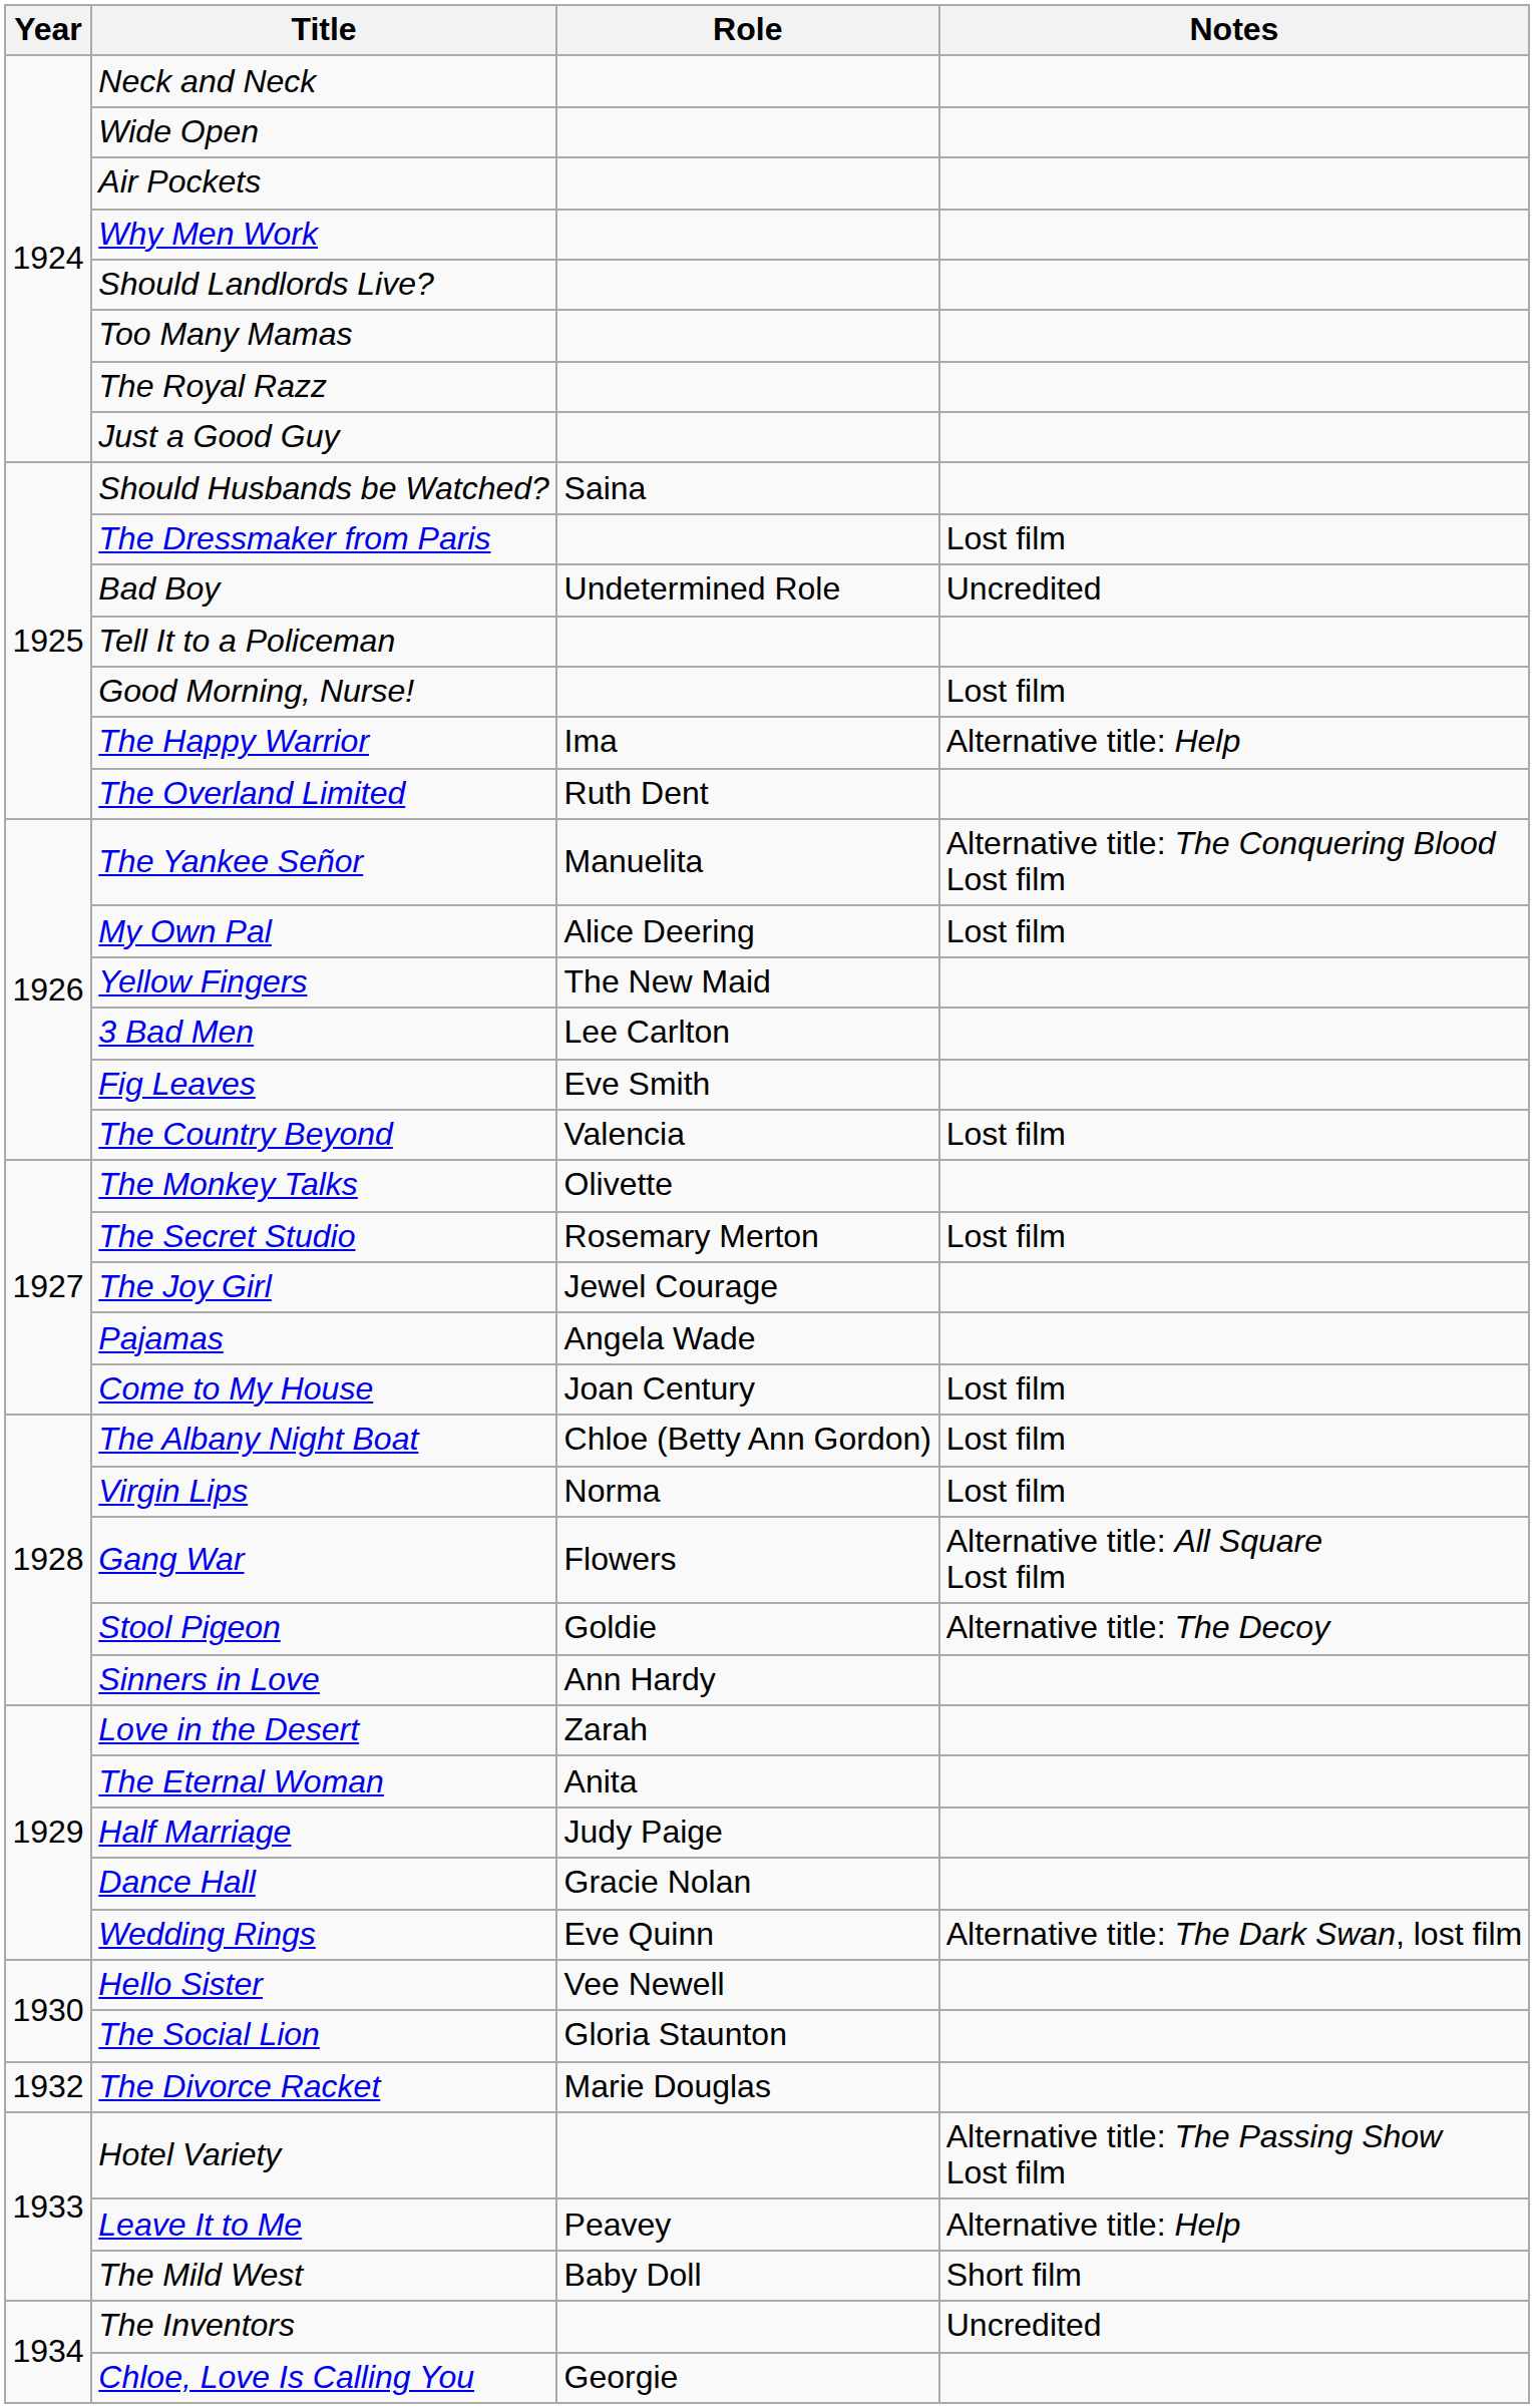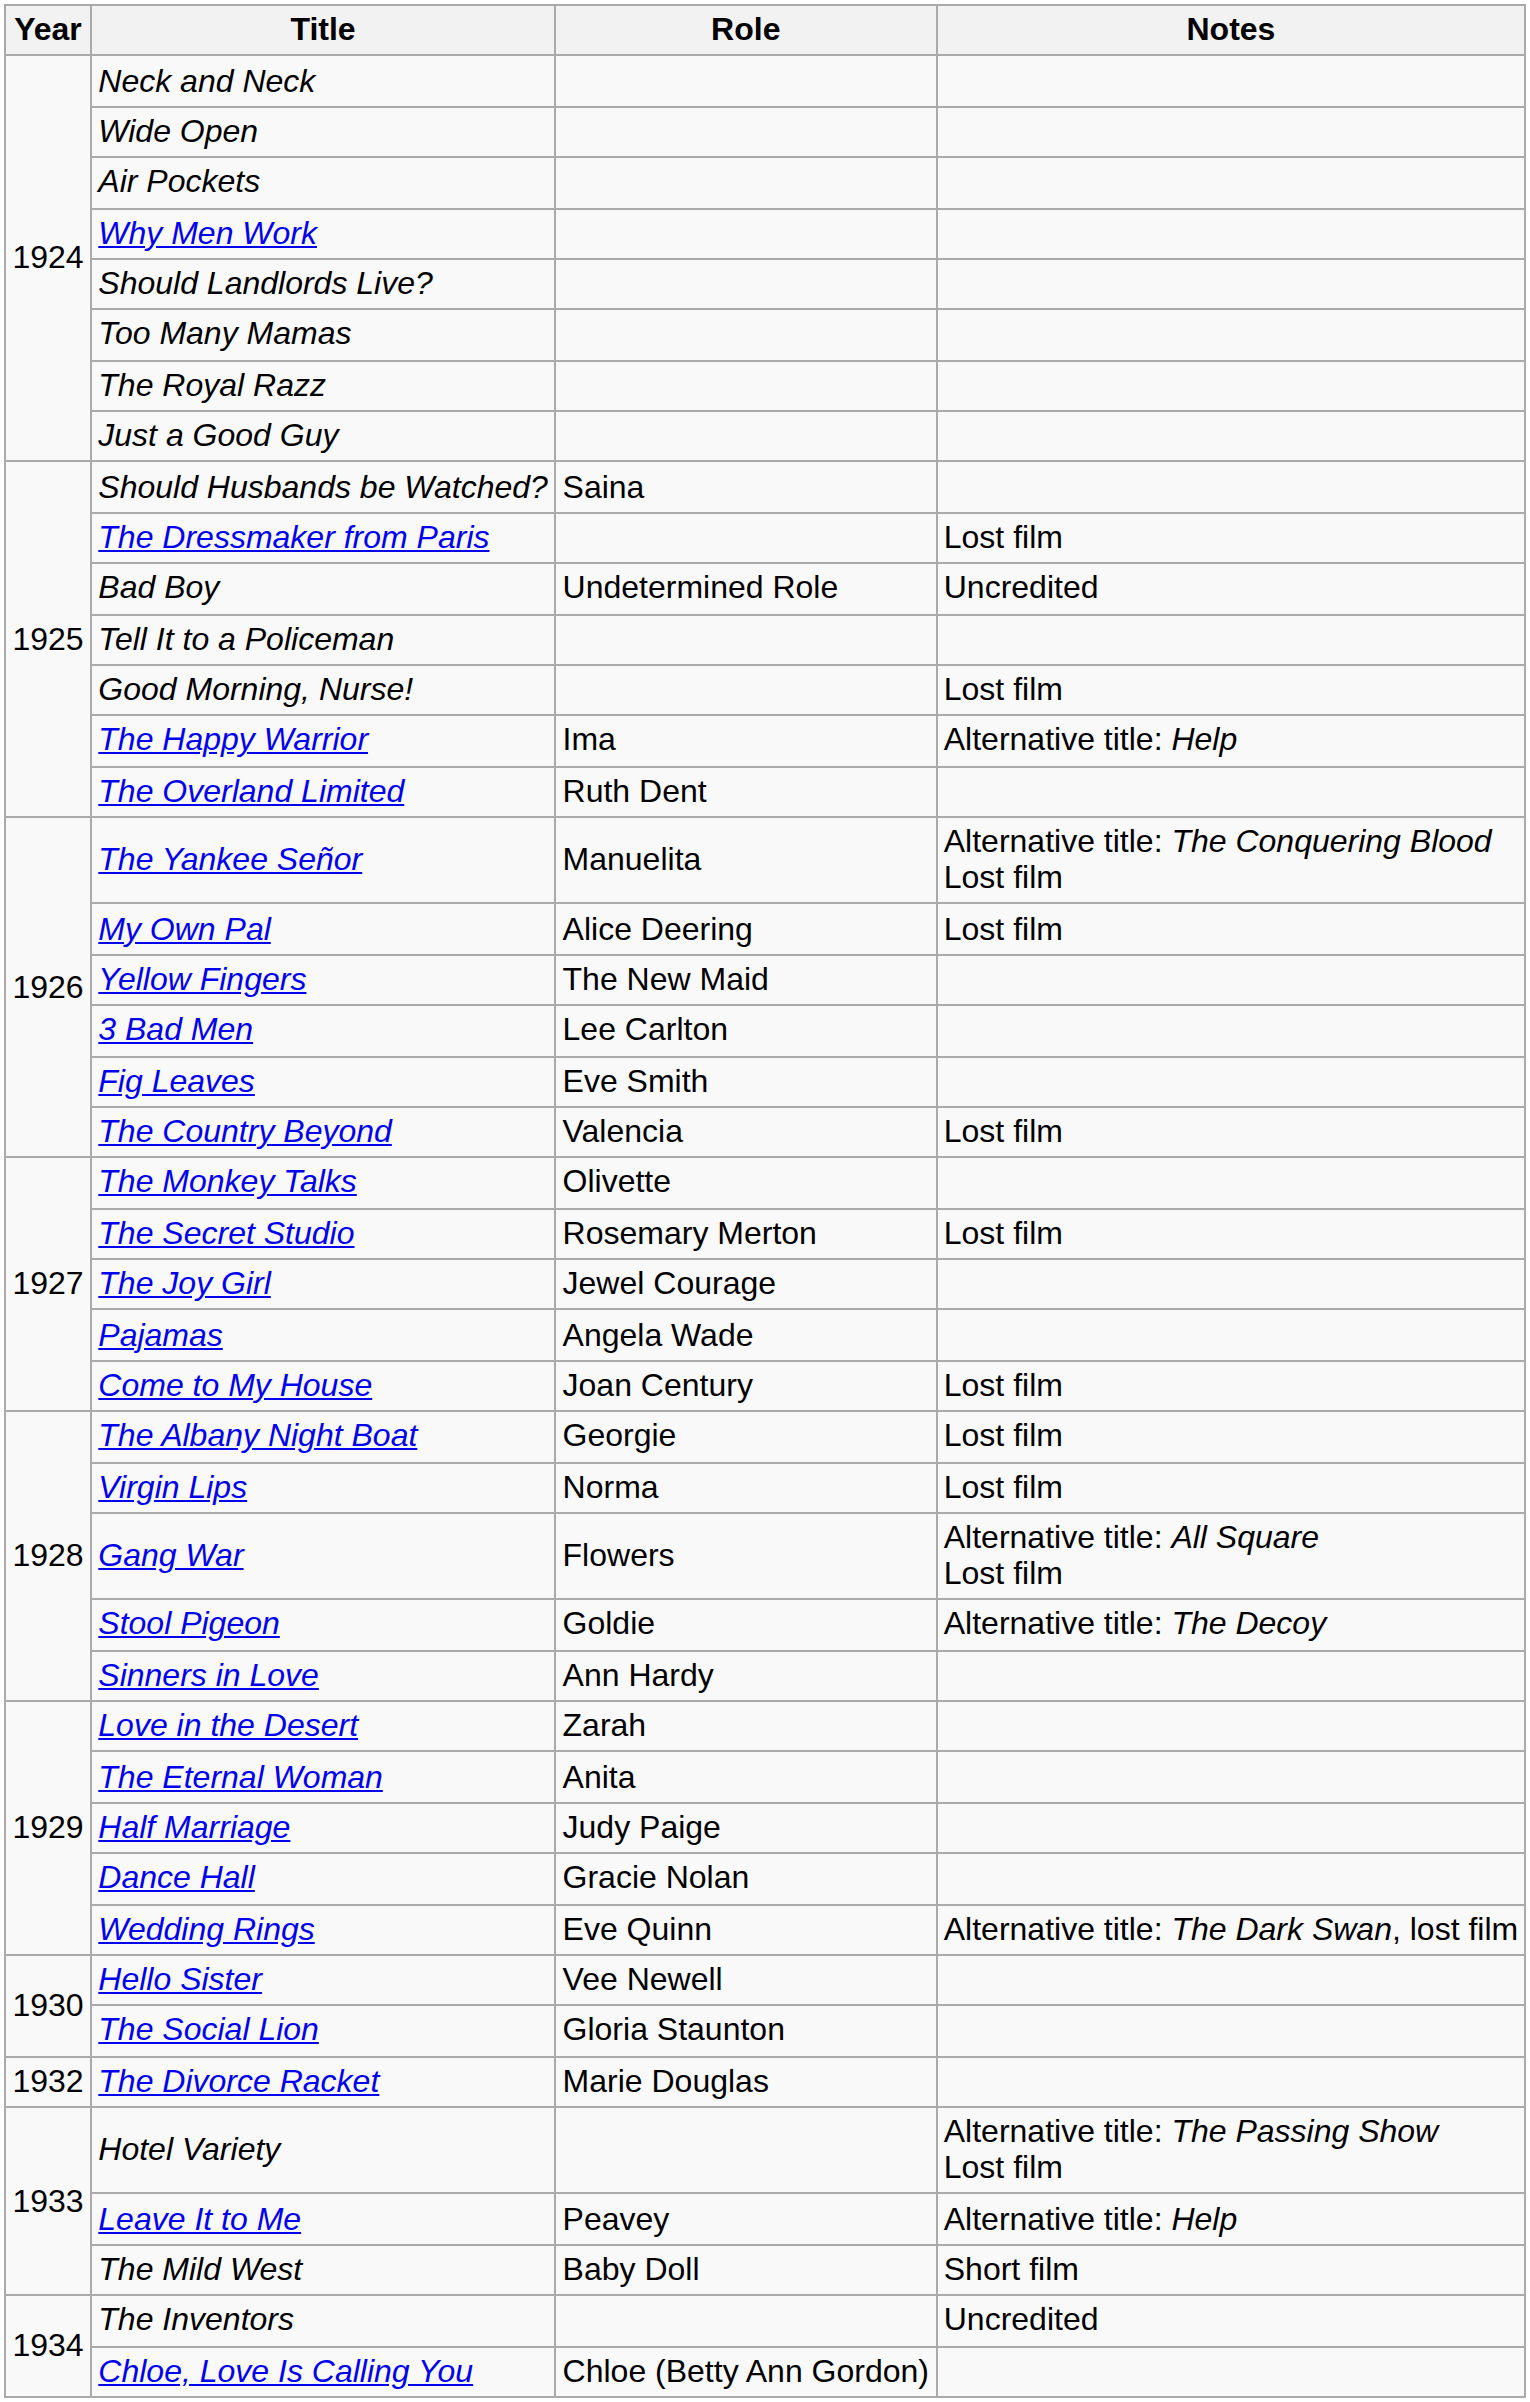 <table class="wikitable sortable">
 <tr>
 <th>Year</th>
 <th>Title</th>
 <th>Role</th>
 <th class="unsortable">Notes</th>
 </tr>
 <tr>
 <td rowspan=8>1924</td>
 <td><em>Neck and Neck</em></td>
 <td></td>
 <td></td>
 </tr>
 <tr>
 <td><em>Wide Open</em></td>
 <td></td>
 <td></td>
 </tr>
 <tr>
 <td><em>Air Pockets</em></td>
 <td></td>
 <td></td>
 </tr>
 <tr>
 <td><em><a href='#'>Why Men Work</a></em></td>
 <td></td>
 <td></td>
 </tr>
 <tr>
 <td><em>Should Landlords Live?</em></td>
 <td></td>
 <td></td>
 </tr>
 <tr>
 <td><em>Too Many Mamas</em></td>
 <td></td>
 <td></td>
 </tr>
 <tr>
 <td><em>The Royal Razz</em></td>
 <td></td>
 <td></td>
 </tr>
 <tr>
 <td><em>Just a Good Guy</em></td>
 <td></td>
 <td></td>
 </tr>
 <tr>
 <td rowspan=7>1925</td>
 <td><em>Should Husbands be Watched?</em></td>
 <td>Saina</td>
 <td></td>
 </tr>
 <tr>
 <td><em><a href='#'>The Dressmaker from Paris</a></em></td>
 <td></td>
 <td>Lost film</td>
 </tr>
 <tr>
 <td><em>Bad Boy</em></td>
 <td>Undetermined Role</td>
 <td>Uncredited</td>
 </tr>
 <tr>
 <td><em>Tell It to a Policeman</em></td>
 <td></td>
 <td></td>
 </tr>
 <tr>
 <td><em>Good Morning, Nurse!</em></td>
 <td></td>
 <td>Lost film</td>
 </tr>
 <tr>
 <td><em><a href='#'>The Happy Warrior</a></em></td>
 <td>Ima</td>
 <td>Alternative title: <em>Help</em></td>
 </tr>
 <tr>
 <td><em><a href='#'>The Overland Limited</a></em></td>
 <td>Ruth Dent</td>
 <td></td>
 </tr>
 <tr>
 <td rowspan=6>1926</td>
 <td><em><a href='#'>The Yankee Señor</a></em></td>
 <td>Manuelita</td>
 <td>Alternative title: <em>The Conquering Blood</em><br>Lost film</td>
 </tr>
 <tr>
 <td><em><a href='#'>My Own Pal</a></em></td>
 <td>Alice Deering</td>
 <td>Lost film</td>
 </tr>
 <tr>
 <td><em><a href='#'>Yellow Fingers</a></em></td>
 <td>The New Maid</td>
 <td></td>
 </tr>
 <tr>
 <td><em><a href='#'>3 Bad Men</a></em></td>
 <td>Lee Carlton</td>
 <td></td>
 </tr>
 <tr>
 <td><em><a href='#'>Fig Leaves</a></em></td>
 <td>Eve Smith</td>
 <td></td>
 </tr>
 <tr>
 <td><em><a href='#'>The Country Beyond</a></em></td>
 <td>Valencia</td>
 <td>Lost film</td>
 </tr>
 <tr>
 <td rowspan=5>1927</td>
 <td><em><a href='#'>The Monkey Talks</a></em></td>
 <td>Olivette</td>
 <td></td>
 </tr>
 <tr>
 <td><em><a href='#'>The Secret Studio</a></em></td>
 <td>Rosemary Merton</td>
 <td>Lost film</td>
 </tr>
 <tr>
 <td><em><a href='#'>The Joy Girl</a></em></td>
 <td>Jewel Courage</td>
 <td></td>
 </tr>
 <tr>
 <td><em><a href='#'>Pajamas</a></em></td>
 <td>Angela Wade</td>
 <td></td>
 </tr>
 <tr>
 <td><em><a href='#'>Come to My House</a></em></td>
 <td>Joan Century</td>
 <td>Lost film</td>
 </tr>
 <tr>
 <td rowspan=5>1928</td>
 <td><em><a href='#'>The Albany Night Boat</a></em></td>
-<td>Chloe (Betty Ann Gordon)</td>
+<td>Georgie</td>
 <td>Lost film</td>
 </tr>
 <tr>
 <td><em><a href='#'>Virgin Lips</a></em></td>
 <td>Norma</td>
 <td>Lost film</td>
 </tr>
 <tr>
 <td><em><a href='#'>Gang War</a></em></td>
 <td>Flowers</td>
 <td>Alternative title: <em>All Square</em><br>Lost film</td>
 </tr>
 <tr>
 <td><em><a href='#'>Stool Pigeon</a></em></td>
 <td>Goldie</td>
 <td>Alternative title: <em>The Decoy</em></td>
 </tr>
 <tr>
 <td><em><a href='#'>Sinners in Love</a></em></td>
 <td>Ann Hardy</td>
 <td></td>
 </tr>
 <tr>
 <td rowspan=5>1929</td>
 <td><em><a href='#'>Love in the Desert</a></em></td>
 <td>Zarah</td>
 <td></td>
 </tr>
 <tr>
 <td><em><a href='#'>The Eternal Woman</a></em></td>
 <td>Anita</td>
 <td></td>
 </tr>
 <tr>
 <td><em><a href='#'>Half Marriage</a></em></td>
 <td>Judy Paige</td>
 <td></td>
 </tr>
 <tr>
 <td><em><a href='#'>Dance Hall</a></em></td>
 <td>Gracie Nolan</td>
 <td></td>
 </tr>
 <tr>
 <td><em><a href='#'>Wedding Rings</a></em></td>
 <td>Eve Quinn</td>
 <td>Alternative title: <em>The Dark Swan</em>, lost film</td>
 </tr>
 <tr>
 <td rowspan=2>1930</td>
 <td><em><a href='#'>Hello Sister</a></em></td>
 <td>Vee Newell</td>
 <td></td>
 </tr>
 <tr>
 <td><em><a href='#'>The Social Lion</a></em></td>
 <td>Gloria Staunton</td>
 <td></td>
 </tr>
 <tr>
 <td>1932</td>
 <td><em><a href='#'>The Divorce Racket</a></em></td>
 <td>Marie Douglas</td>
 <td></td>
 </tr>
 <tr>
 <td rowspan=3>1933</td>
 <td><em>Hotel Variety</em></td>
 <td></td>
 <td>Alternative title: <em>The Passing Show</em><br>Lost film</td>
 </tr>
 <tr>
 <td><em><a href='#'>Leave It to Me</a></em></td>
 <td>Peavey</td>
 <td>Alternative title: <em>Help</em></td>
 </tr>
 <tr>
 <td><em>The Mild West</em></td>
 <td>Baby Doll</td>
 <td>Short film</td>
 </tr>
 <tr>
 <td rowspan=2>1934</td>
 <td><em>The Inventors</em></td>
 <td></td>
 <td>Uncredited</td>
 </tr>
 <tr>
 <td><em><a href='#'>Chloe, Love Is Calling You</a></em></td>
-<td>Georgie</td>
+<td>Chloe (Betty Ann Gordon)</td>
 <td></td>
 </tr>
 </table>
